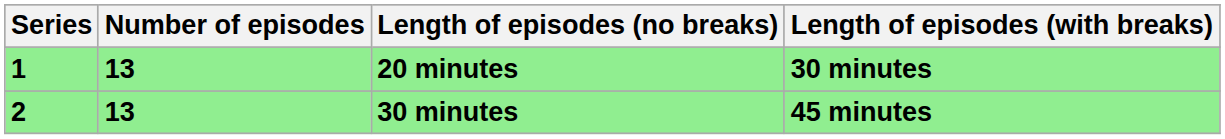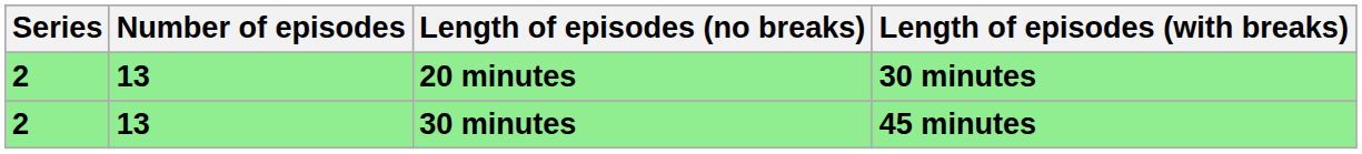 <table class="wikitable">
 <tr>
 <th>Series</th>
 <th>Number of episodes</th>
 <th>Length of episodes (no breaks)</th>
 <th>Length of episodes (with breaks)</th>
 </tr>
 <tr>
-<td style="background:lightgreen "><strong>1</strong></td>
+<td style="background:lightgreen "><strong>2</strong></td>
 <td style="background:lightgreen "><strong>13</strong></td>
 <td style="background:lightgreen "><strong>20 minutes </strong></td>
 <td style="background:lightgreen "><strong>30 minutes </strong></td>
 </tr>
 <tr>
 <td style="background:lightgreen "><strong>2</strong></td>
 <td style="background:lightgreen "><strong>13</strong></td>
 <td style="background:lightgreen "><strong>30 minutes </strong></td>
 <td style="background:lightgreen "><strong>45 minutes </strong></td>
 </tr>
 </table>
